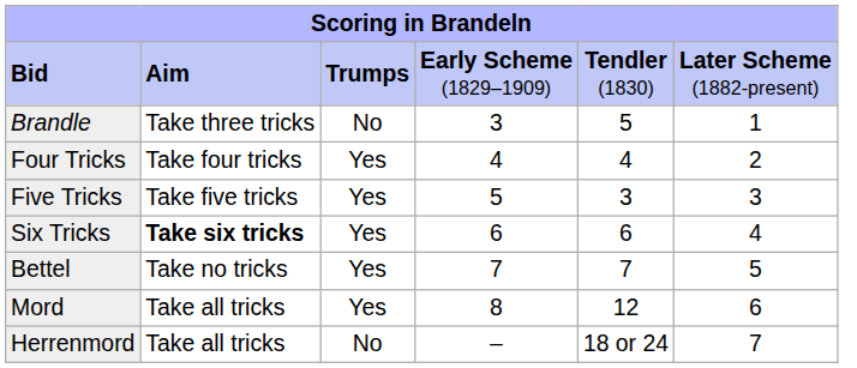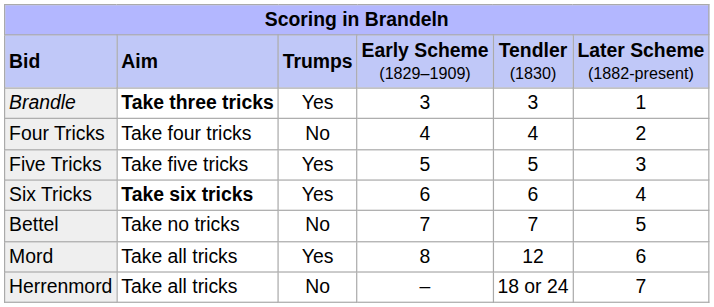 <table class="wikitable" align="float:left"  style="background-color:white">
 <tr style="background-color:#B3B7FF">
 <td colspan="6" align="center"><strong>Scoring in Brandeln</strong></td>
 </tr>
 <tr style="background: #c0c8f8;">
 <td><strong>Bid</strong></td>
 <td><strong>Aim</strong></td>
 <td><strong>Trumps</strong></td>
 <td align="center"><strong>Early Scheme</strong><br><small>(1829–1909)</small></td>
 <td align="center"><strong>Tendler</strong><br><small>(1830)</small></td>
 <td align="center"><strong>Later Scheme</strong><br><small>(1882-present)</small></td>
 </tr>
 <tr>
 <td style="background:#efefef;"><em>Brandle</em></td>
-<td>Take three tricks</td>
-<td align="center">No</td>
+<td><strong>Take three tricks</strong></td>
+<td align="center">Yes</td>
 <td align="center">3</td>
-<td align="center">5</td>
+<td align="center">3</td>
 <td align="center">1</td>
 </tr>
 <tr>
 <td style="background:#efefef;">Four Tricks</td>
 <td>Take four tricks</td>
-<td align="center">Yes</td>
+<td align="center">No</td>
 <td align="center">4</td>
 <td align="center">4</td>
 <td align="center">2</td>
 </tr>
 <tr>
 <td style="background:#efefef;">Five Tricks</td>
 <td>Take five tricks</td>
 <td align="center">Yes</td>
 <td align="center">5</td>
-<td align="center">3</td>
+<td align="center">5</td>
 <td align="center">3</td>
 </tr>
 <tr>
 <td style="background:#efefef;">Six Tricks</td>
 <td><strong>Take six tricks</strong></td>
 <td align="center">Yes</td>
 <td align="center">6</td>
 <td align="center">6</td>
 <td align="center">4</td>
 </tr>
 <tr>
 <td style="background:#efefef;">Bettel</td>
 <td>Take no tricks</td>
-<td align="center">Yes</td>
+<td align="center">No</td>
 <td align="center">7</td>
 <td align="center">7</td>
 <td align="center">5</td>
 </tr>
 <tr>
 <td style="background:#efefef;">Mord</td>
 <td>Take all tricks</td>
 <td align="center">Yes</td>
 <td align="center">8</td>
 <td align="center">12</td>
 <td align="center">6</td>
 </tr>
 <tr>
 <td style="background:#efefef;">Herrenmord</td>
 <td>Take all tricks</td>
 <td align="center">No</td>
 <td align="center">–</td>
 <td align="center">18 or 24</td>
 <td align="center">7</td>
 </tr>
 </table>
